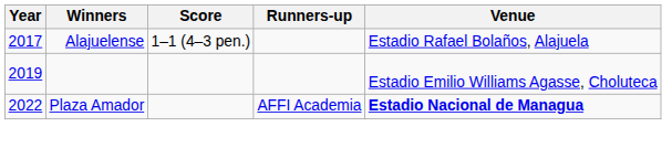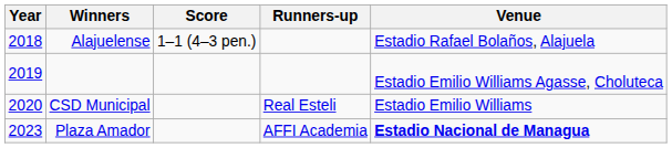 <table class="wikitable">
 <tr>
 <th>Year</th>
 <th>Winners</th>
 <th>Score</th>
 <th>Runners-up</th>
 <th>Venue</th>
 </tr>
 <tr>
-<td><a href='#'>2017</a></td>
+<td><a href='#'>2018</a></td>
 <td align=right><a href='#'>Alajuelense</a> </td>
 <td align=center>1–1 (4–3 pen.)</td>
 <td></td>
 <td> <a href='#'>Estadio Rafael Bolaños</a>, <a href='#'>Alajuela</a></td>
 </tr>
 <tr>
 <td><a href='#'>2019</a></td>
 <td align=right></td>
 <td align=center></td>
 <td></td>
 <td><br> <a href='#'>Estadio Emilio Williams Agasse</a>, <a href='#'>Choluteca</a></td>
 </tr>
 <tr>
-<td><a href='#'>2022</a></td>
+<td><a href='#'>2020</a></td>
+<td align=right><a href='#'>CSD Municipal</a> </td>
+<td align=center></td>
+<td> <a href='#'>Real Esteli</a></td>
+<td> <a href='#'>Estadio Emilio Williams</a></td>
+</tr>
+<tr>
+<td><a href='#'>2023</a></td>
 <td align=right><a href='#'>Plaza Amador</a> </td>
 <td align=center></td>
 <td> <a href='#'>AFFI Academia</a></td>
 <td><strong> <a href='#'>Estadio Nacional de Managua</a></strong></td>
 </tr>
 </table>
